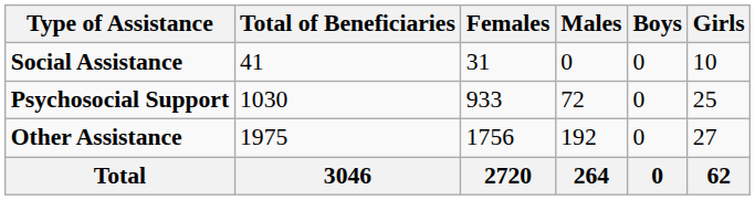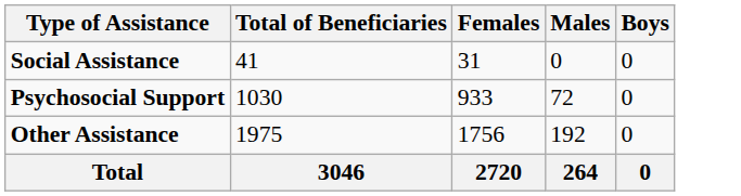 <table class="wikitable">
 <tr>
 <th><strong>Type of Assistance</strong></th>
 <th>Total of Beneficiaries</th>
 <th>Females</th>
 <th>Males</th>
 <th>Boys</th>
-<th>Girls</th>
 </tr>
 <tr>
 <td><strong>Social Assistance</strong></td>
 <td>41</td>
 <td>31</td>
 <td>0</td>
 <td>0</td>
-<td>10</td>
 </tr>
 <tr>
 <td><strong>Psychosocial Support</strong></td>
 <td>1030</td>
 <td>933</td>
 <td>72</td>
 <td>0</td>
-<td>25</td>
 </tr>
 <tr>
 <td><strong>Other Assistance</strong></td>
 <td>1975</td>
 <td>1756</td>
 <td>192</td>
 <td>0</td>
-<td>27</td>
 </tr>
 <tr>
 <th><strong>Total</strong></th>
 <th>3046</th>
 <th>2720</th>
 <th>264</th>
 <th>0</th>
-<th>62</th>
 </tr>
 </table>
